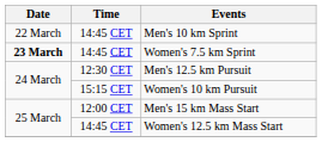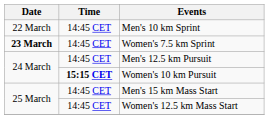 <table class="wikitable" style="text-align: center" width="420">
 <tr>
 <th>Date</th>
 <th>Time</th>
 <th>Events</th>
 </tr>
 <tr>
 <td>22 March</td>
 <td>14:45 <a href='#'>CET</a></td>
 <td style="text-align: left">Men's 10 km Sprint</td>
 </tr>
 <tr>
 <td><strong>23 March</strong></td>
 <td>14:45 <a href='#'>CET</a></td>
 <td style="text-align: left">Women's 7.5 km Sprint</td>
 </tr>
 <tr>
 <td rowspan="2">24 March</td>
-<td>12:30 <a href='#'>CET</a></td>
+<td>14:45 <a href='#'>CET</a></td>
 <td style="text-align: left">Men's 12.5 km Pursuit</td>
 </tr>
 <tr>
-<td>15:15 <a href='#'>CET</a></td>
+<td><strong>15:15 <a href='#'>CET</a></strong></td>
 <td style="text-align: left">Women's 10 km Pursuit</td>
 </tr>
 <tr>
 <td rowspan="2">25 March</td>
-<td>12:00 <a href='#'>CET</a></td>
+<td>14:45 <a href='#'>CET</a></td>
 <td style="text-align: left">Men's 15 km Mass Start</td>
 </tr>
 <tr>
 <td>14:45 <a href='#'>CET</a></td>
 <td style="text-align: left">Women's 12.5 km Mass Start</td>
 </tr>
 <tr>
 </tr>
 </table>
